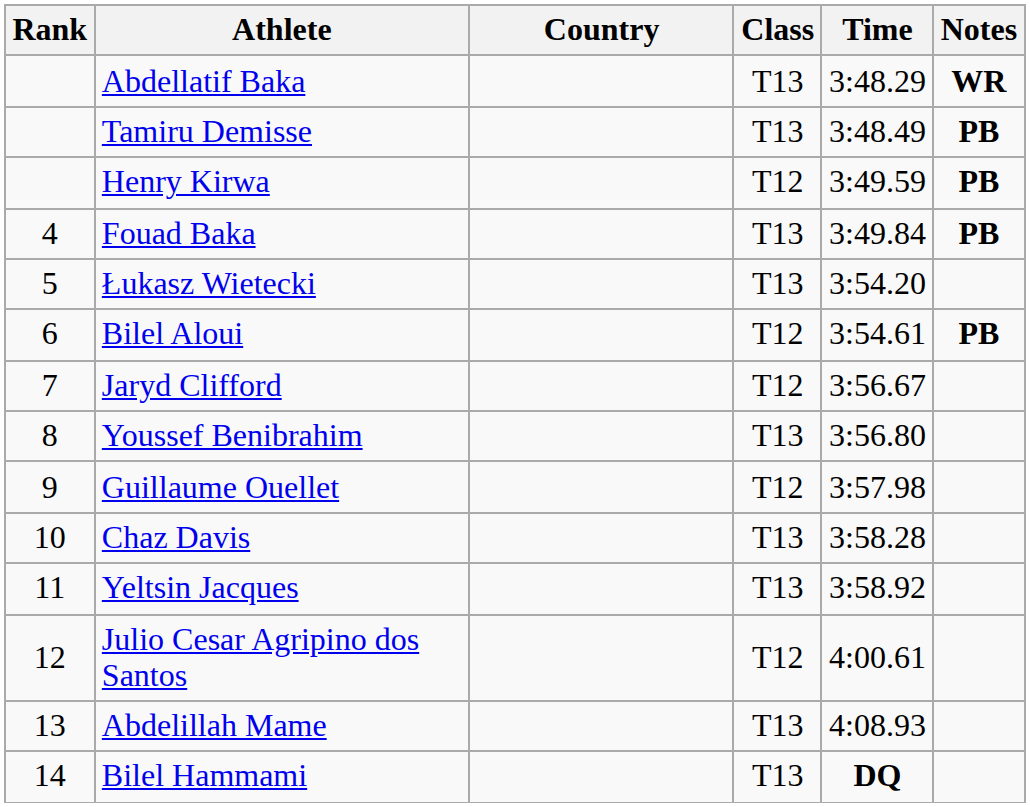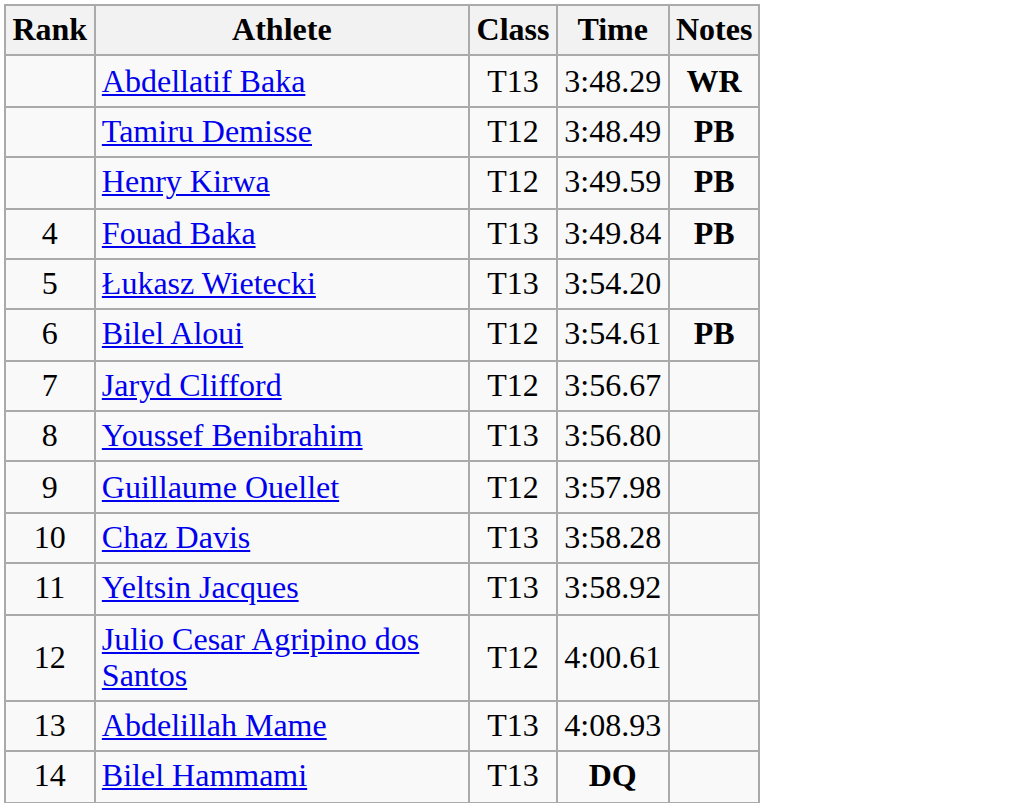 <table class="wikitable sortable" style="text-align:center">
 <tr>
 <th>Rank</th>
 <th style="width:180px">Athlete</th>
-<th style="width:125px">Country</th>
 <th>Class</th>
 <th>Time</th>
 <th>Notes</th>
 </tr>
 <tr>
 <td></td>
 <td style="text-align:left;"><a href='#'>Abdellatif Baka</a></td>
-<td style="text-align:left;"></td>
 <td>T13</td>
 <td>3:48.29</td>
 <td><strong>WR</strong></td>
 </tr>
 <tr>
 <td></td>
 <td style="text-align:left;"><a href='#'>Tamiru Demisse</a></td>
-<td style="text-align:left;"></td>
-<td>T13</td>
+<td>T12</td>
 <td>3:48.49</td>
 <td><strong>PB</strong></td>
 </tr>
 <tr>
 <td></td>
 <td style="text-align:left;"><a href='#'>Henry Kirwa</a></td>
-<td style="text-align:left;"></td>
 <td>T12</td>
 <td>3:49.59</td>
 <td><strong>PB</strong></td>
 </tr>
 <tr>
 <td>4</td>
 <td style="text-align:left;"><a href='#'>Fouad Baka</a></td>
-<td style="text-align:left;"></td>
 <td>T13</td>
 <td>3:49.84</td>
 <td><strong>PB</strong></td>
 </tr>
 <tr>
 <td>5</td>
 <td style="text-align:left;"><a href='#'>Łukasz Wietecki</a></td>
-<td style="text-align:left;"></td>
 <td>T13</td>
 <td>3:54.20</td>
 <td></td>
 </tr>
 <tr>
 <td>6</td>
 <td style="text-align:left;"><a href='#'>Bilel Aloui</a></td>
-<td style="text-align:left;"></td>
 <td>T12</td>
 <td>3:54.61</td>
 <td><strong>PB</strong></td>
 </tr>
 <tr>
 <td>7</td>
 <td style="text-align:left;"><a href='#'>Jaryd Clifford</a></td>
-<td style="text-align:left;"></td>
 <td>T12</td>
 <td>3:56.67</td>
 <td></td>
 </tr>
 <tr>
 <td>8</td>
 <td style="text-align:left;"><a href='#'>Youssef Benibrahim</a></td>
-<td style="text-align:left;"></td>
 <td>T13</td>
 <td>3:56.80</td>
 <td></td>
 </tr>
 <tr>
 <td>9</td>
 <td style="text-align:left;"><a href='#'>Guillaume Ouellet</a></td>
-<td style="text-align:left;"></td>
 <td>T12</td>
 <td>3:57.98</td>
 <td></td>
 </tr>
 <tr>
 <td>10</td>
 <td style="text-align:left;"><a href='#'>Chaz Davis</a></td>
-<td style="text-align:left;"></td>
 <td>T13</td>
 <td>3:58.28</td>
 <td></td>
 </tr>
 <tr>
 <td>11</td>
 <td style="text-align:left;"><a href='#'>Yeltsin Jacques</a></td>
-<td style="text-align:left;"></td>
 <td>T13</td>
 <td>3:58.92</td>
 <td></td>
 </tr>
 <tr>
 <td>12</td>
 <td style="text-align:left;"><a href='#'>Julio Cesar Agripino dos Santos</a></td>
-<td style="text-align:left;"></td>
 <td>T12</td>
 <td>4:00.61</td>
 <td></td>
 </tr>
 <tr>
 <td>13</td>
 <td style="text-align:left;"><a href='#'>Abdelillah Mame</a></td>
-<td style="text-align:left;"></td>
 <td>T13</td>
 <td>4:08.93</td>
 <td></td>
 </tr>
 <tr>
 <td>14</td>
 <td style="text-align:left;"><a href='#'>Bilel Hammami</a></td>
-<td style="text-align:left;"></td>
 <td>T13</td>
 <td><strong>DQ</strong></td>
 <td></td>
 </tr>
 </table>
